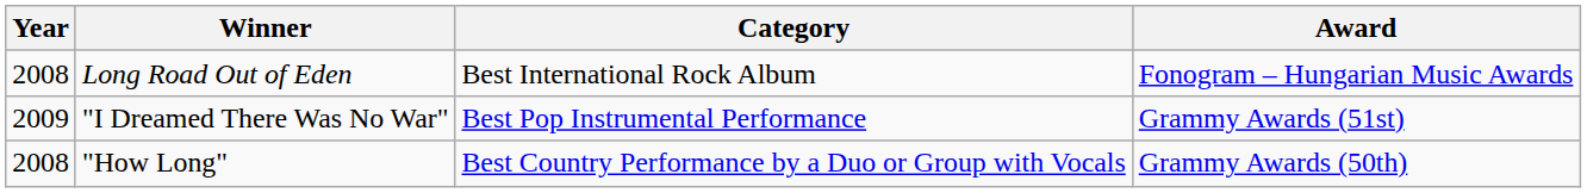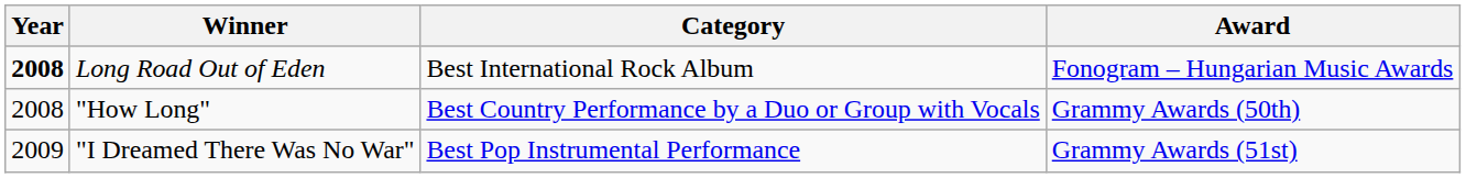 <table class="wikitable">
 <tr>
 <th>Year</th>
 <th>Winner</th>
 <th>Category</th>
 <th>Award</th>
 </tr>
 <tr>
-<td>2008</td>
+<td><strong>2008</strong></td>
 <td><em>Long Road Out of Eden</em></td>
 <td>Best International Rock Album</td>
 <td><a href='#'>Fonogram – Hungarian Music Awards</a></td>
+</tr>
+<tr>
+<td>2008</td>
+<td>"How Long"</td>
+<td><a href='#'>Best Country Performance by a Duo or Group with Vocals</a></td>
+<td><a href='#'>Grammy Awards (50th)</a></td>
 </tr>
 <tr>
 <td>2009</td>
 <td>"I Dreamed There Was No War"</td>
 <td><a href='#'>Best Pop Instrumental Performance</a></td>
 <td><a href='#'>Grammy Awards (51st)</a></td>
 </tr>
-<tr>
-<td>2008</td>
-<td>"How Long"</td>
-<td><a href='#'>Best Country Performance by a Duo or Group with Vocals</a></td>
-<td><a href='#'>Grammy Awards (50th)</a></td>
-</tr>
 </table>
